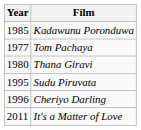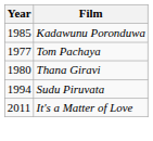 <table class="wikitable">
 <tr>
 <th>Year</th>
 <th>Film</th>
 </tr>
 <tr>
 <td>1985</td>
 <td><em>Kadawunu Poronduwa</em></td>
 </tr>
 <tr>
 <td>1977</td>
 <td><em>Tom Pachaya</em></td>
 </tr>
 <tr>
 <td>1980</td>
 <td><em>Thana Giravi</em></td>
 </tr>
 <tr>
-<td>1995</td>
+<td>1994</td>
 <td><em>Sudu Piruvata</em></td>
-</tr>
-<tr>
-<td>1996</td>
-<td><em>Cheriyo Darling</em></td>
 </tr>
 <tr>
 <td>2011</td>
 <td><em>It's a Matter of Love</em></td>
 </tr>
 </table>
